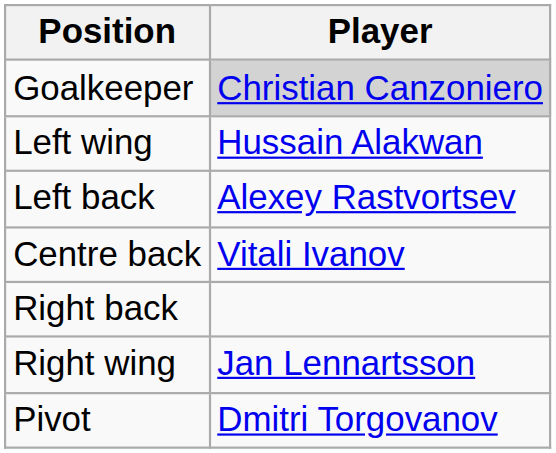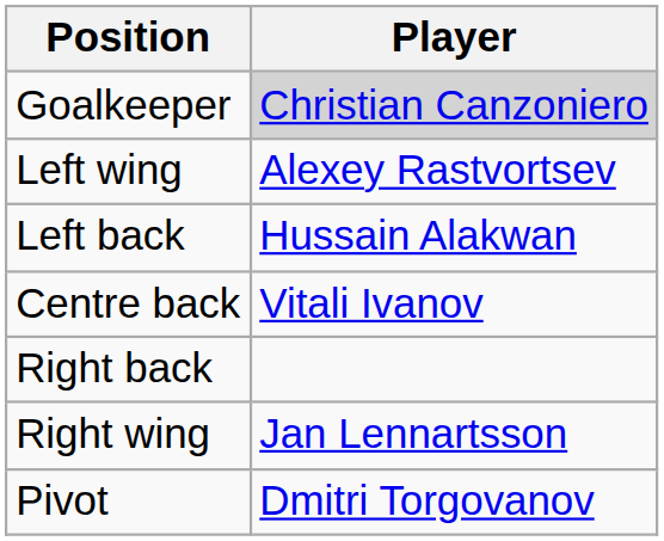 <table class="wikitable">
 <tr>
 <th>Position</th>
 <th>Player</th>
 </tr>
 <tr>
 <td>Goalkeeper</td>
 <td style="background: lightgrey;"> <a href='#'>Christian Canzoniero</a></td>
 </tr>
 <tr>
 <td>Left wing</td>
-<td> <a href='#'>Hussain Alakwan</a></td>
+<td> <a href='#'>Alexey Rastvortsev</a></td>
 </tr>
 <tr>
 <td>Left back</td>
-<td> <a href='#'>Alexey Rastvortsev</a></td>
+<td> <a href='#'>Hussain Alakwan</a></td>
 </tr>
 <tr>
 <td>Centre back</td>
 <td> <a href='#'>Vitali Ivanov</a></td>
 </tr>
 <tr>
 <td>Right back</td>
 <td> </td>
 </tr>
 <tr>
 <td>Right wing</td>
 <td> <a href='#'>Jan Lennartsson</a></td>
 </tr>
 <tr>
 <td>Pivot</td>
 <td> <a href='#'>Dmitri Torgovanov</a></td>
 </tr>
 </table>
